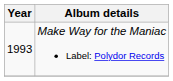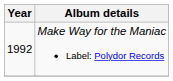 <table class="wikitable" style="text-align:center;">
 <tr>
 <th>Year</th>
 <th>Album details</th>
 </tr>
 <tr>
-<td>1993</td>
+<td>1992</td>
 <td align="left"><em>Make Way for the Maniac</em><br><ul><li><small>Label: <a href='#'>Polydor Records</a></small></li></ul></td>
 </tr>
 <tr>
 </tr>
 </table>
